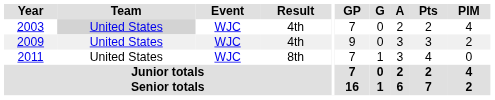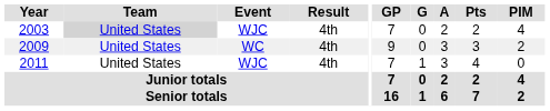 <table border="0" cellpadding="1" cellspacing="0" ID="Table3" style="text-align:center; width:40em">
 <tr ALIGN="center" bgcolor="#e0e0e0">
 <th>Year</th>
 <th>Team</th>
 <th>Event</th>
 <th>Result</th>
 <th rowspan="99" bgcolor="#ffffff"></th>
 <th>GP</th>
 <th>G</th>
 <th>A</th>
 <th>Pts</th>
 <th>PIM</th>
 </tr>
 <tr>
 <td><a href='#'>2003</a></td>
 <td style="background: lightgrey;"><a href='#'>United States</a></td>
 <td><a href='#'>WJC</a></td>
 <td>4th</td>
 <td>7</td>
 <td>0</td>
 <td>2</td>
 <td>2</td>
 <td>4</td>
 </tr>
 <tr bgcolor="#f0f0f0">
 <td><a href='#'>2009</a></td>
 <td><a href='#'>United States</a></td>
-<td><a href='#'>WJC</a></td>
+<td><a href='#'>WC</a></td>
 <td>4th</td>
 <td>9</td>
 <td>0</td>
 <td>3</td>
 <td>3</td>
 <td>2</td>
 </tr>
 <tr>
 <td><a href='#'>2011</a></td>
 <td>United States</td>
 <td><a href='#'>WJC</a></td>
-<td>8th</td>
+<td>4th</td>
 <td>7</td>
 <td>1</td>
 <td>3</td>
 <td>4</td>
 <td>0</td>
 </tr>
 <tr bgcolor="#e0e0e0">
 <th colspan=4>Junior totals</th>
 <th>7</th>
 <th>0</th>
 <th>2</th>
 <th>2</th>
 <th>4</th>
 </tr>
 <tr bgcolor="#e0e0e0">
 <th colspan=4>Senior totals</th>
 <th>16</th>
 <th>1</th>
 <th>6</th>
 <th>7</th>
 <th>2</th>
 </tr>
 </table>
